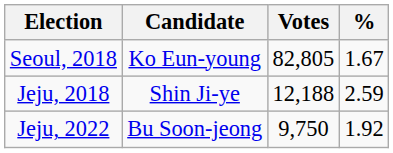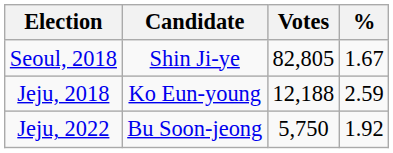 <table class="wikitable" style="text-align:center">
 <tr>
 <th>Election</th>
 <th>Candidate</th>
 <th>Votes</th>
 <th>%</th>
 </tr>
 <tr>
 <td><a href='#'>Seoul, 2018</a></td>
-<td><a href='#'>Ko Eun-young</a></td>
+<td><a href='#'>Shin Ji-ye</a></td>
 <td>82,805</td>
 <td>1.67</td>
 </tr>
 <tr>
 <td><a href='#'>Jeju, 2018</a></td>
-<td><a href='#'>Shin Ji-ye</a></td>
+<td><a href='#'>Ko Eun-young</a></td>
 <td>12,188</td>
 <td>2.59</td>
 </tr>
 <tr>
 <td><a href='#'>Jeju, 2022</a></td>
 <td><a href='#'>Bu Soon-jeong</a></td>
-<td>9,750</td>
+<td>5,750</td>
 <td>1.92</td>
 </tr>
 </table>
